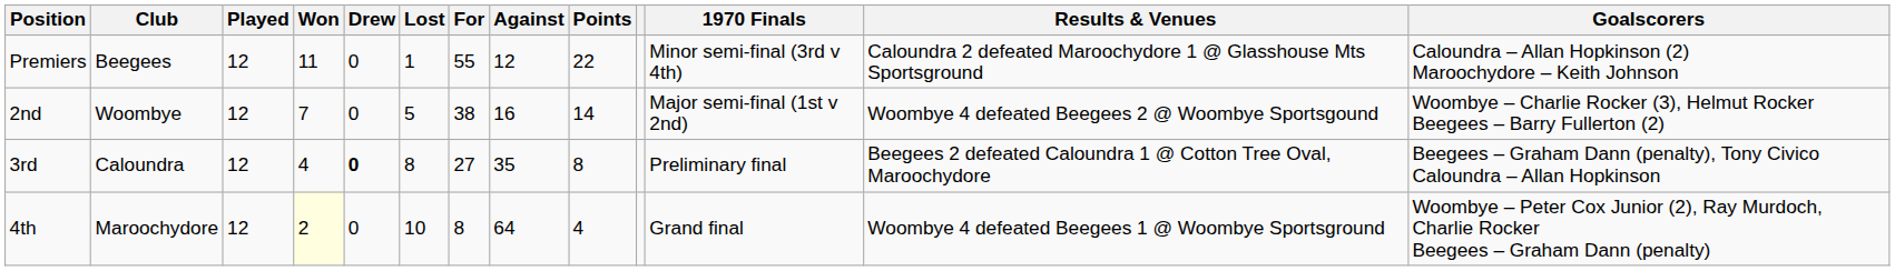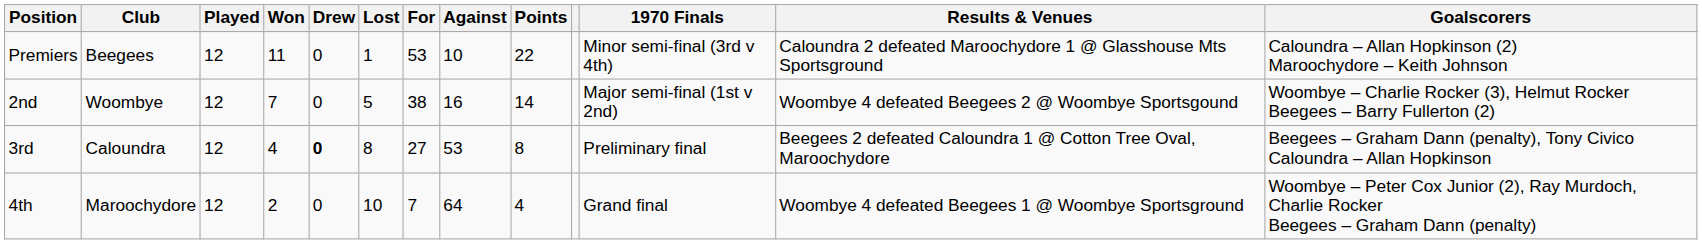 <table class="wikitable">
 <tr>
 <th>Position</th>
 <th>Club</th>
 <th>Played</th>
 <th>Won</th>
 <th>Drew</th>
 <th>Lost</th>
 <th>For</th>
 <th>Against</th>
 <th>Points</th>
 <th></th>
 <th>1970 Finals</th>
 <th>Results & Venues</th>
 <th>Goalscorers</th>
 </tr>
 <tr>
 <td>Premiers</td>
 <td>Beegees</td>
 <td>12</td>
 <td>11</td>
 <td>0</td>
 <td>1</td>
-<td>55</td>
-<td>12</td>
+<td>53</td>
+<td>10</td>
 <td>22</td>
 <td></td>
 <td>Minor semi-final (3rd v 4th)</td>
 <td>Caloundra 2 defeated Maroochydore 1 @ Glasshouse Mts Sportsground</td>
 <td>Caloundra – Allan Hopkinson (2)<br>Maroochydore – Keith Johnson</td>
 </tr>
 <tr>
 <td>2nd</td>
 <td>Woombye</td>
 <td>12</td>
 <td>7</td>
 <td>0</td>
 <td>5</td>
 <td>38</td>
 <td>16</td>
 <td>14</td>
 <td></td>
 <td>Major semi-final (1st v 2nd)</td>
 <td>Woombye 4 defeated Beegees 2 @ Woombye Sportsgound</td>
 <td>Woombye – Charlie Rocker (3), Helmut Rocker<br>Beegees – Barry Fullerton (2)</td>
 </tr>
 <tr>
 <td>3rd</td>
 <td>Caloundra</td>
 <td>12</td>
 <td>4</td>
 <td><strong>0</strong></td>
 <td>8</td>
 <td>27</td>
-<td>35</td>
+<td>53</td>
 <td>8</td>
 <td></td>
 <td>Preliminary final</td>
 <td>Beegees 2 defeated Caloundra 1 @ Cotton Tree Oval, Maroochydore</td>
 <td>Beegees – Graham Dann (penalty), Tony Civico<br>Caloundra – Allan Hopkinson</td>
 </tr>
 <tr>
 <td>4th</td>
 <td>Maroochydore</td>
 <td>12</td>
-<td style="background: lightyellow;">2</td>
+<td>2</td>
 <td>0</td>
 <td>10</td>
-<td>8</td>
+<td>7</td>
 <td>64</td>
 <td>4</td>
 <td></td>
 <td>Grand final</td>
 <td>Woombye 4 defeated Beegees 1 @ Woombye Sportsground</td>
 <td>Woombye – Peter Cox Junior (2), Ray Murdoch, Charlie Rocker<br>Beegees – Graham Dann (penalty)</td>
 </tr>
 </table>
